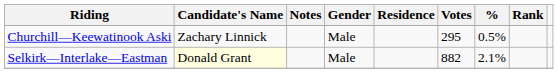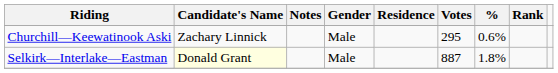 <table class="wikitable sortable">
 <tr>
 <th>Riding<br></th>
 <th>Candidate's Name</th>
 <th>Notes</th>
 <th>Gender</th>
 <th>Residence</th>
 <th>Votes</th>
 <th>%</th>
 <th>Rank</th>
 </tr>
 <tr>
 </tr>
 <tr>
 <td><a href='#'>Churchill—Keewatinook Aski</a></td>
 <td>Zachary Linnick</td>
 <td></td>
 <td>Male</td>
 <td></td>
 <td>295</td>
-<td>0.5%</td>
+<td>0.6%</td>
 <td></td>
 <td></td>
 </tr>
 <tr>
 <td><a href='#'>Selkirk—Interlake—Eastman</a></td>
 <td style="background: lightyellow;">Donald Grant</td>
 <td></td>
 <td>Male</td>
 <td></td>
-<td>882</td>
-<td>2.1%</td>
+<td>887</td>
+<td>1.8%</td>
 <td></td>
 <td></td>
 </tr>
 <tr>
 </tr>
 </table>
